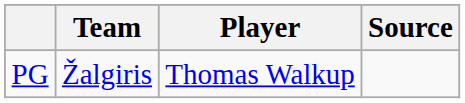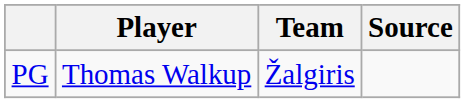 <table class="wikitable" style="text-align: center;">
 <tr>
 <th align="center"></th>
+<th align="center">Player</th>
 <th align="center">Team</th>
-<th align="center">Player</th>
 <th align="center">Source</th>
 </tr>
 <tr>
 <td align=center><a href='#'>PG</a></td>
+<td> <a href='#'>Thomas Walkup</a></td>
 <td><a href='#'>Žalgiris</a></td>
-<td> <a href='#'>Thomas Walkup</a></td>
 <td></td>
 </tr>
 </table>
